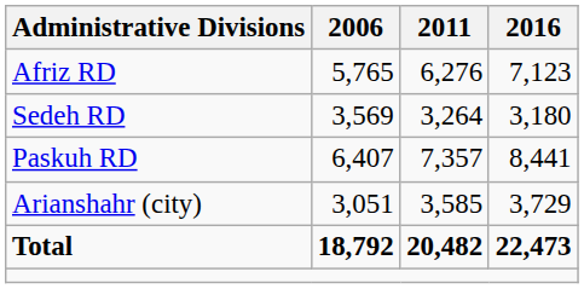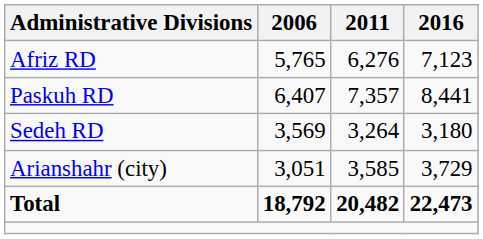 <table class="wikitable">
 <tr>
 <th>Administrative Divisions</th>
 <th>2006</th>
 <th>2011</th>
 <th>2016</th>
 </tr>
 <tr>
 <td><a href='#'>Afriz RD</a></td>
 <td style="text-align: right;">5,765</td>
 <td style="text-align: right;">6,276</td>
 <td style="text-align: right;">7,123</td>
 </tr>
 <tr>
+<td><a href='#'>Paskuh RD</a></td>
+<td style="text-align: right;">6,407</td>
+<td style="text-align: right;">7,357</td>
+<td style="text-align: right;">8,441</td>
+</tr>
+<tr>
 <td><a href='#'>Sedeh RD</a></td>
 <td style="text-align: right;">3,569</td>
 <td style="text-align: right;">3,264</td>
 <td style="text-align: right;">3,180</td>
-</tr>
-<tr>
-<td><a href='#'>Paskuh RD</a></td>
-<td style="text-align: right;">6,407</td>
-<td style="text-align: right;">7,357</td>
-<td style="text-align: right;">8,441</td>
 </tr>
 <tr>
 <td><a href='#'>Arianshahr</a> (city)</td>
 <td style="text-align: right;">3,051</td>
 <td style="text-align: right;">3,585</td>
 <td style="text-align: right;">3,729</td>
 </tr>
 <tr>
 <td><strong>Total</strong></td>
 <td style="text-align: right;"><strong>18,792</strong></td>
 <td style="text-align: right;"><strong>20,482</strong></td>
 <td style="text-align: right;"><strong>22,473</strong></td>
 </tr>
 <tr>
 <td colspan=4></td>
 </tr>
 </table>
